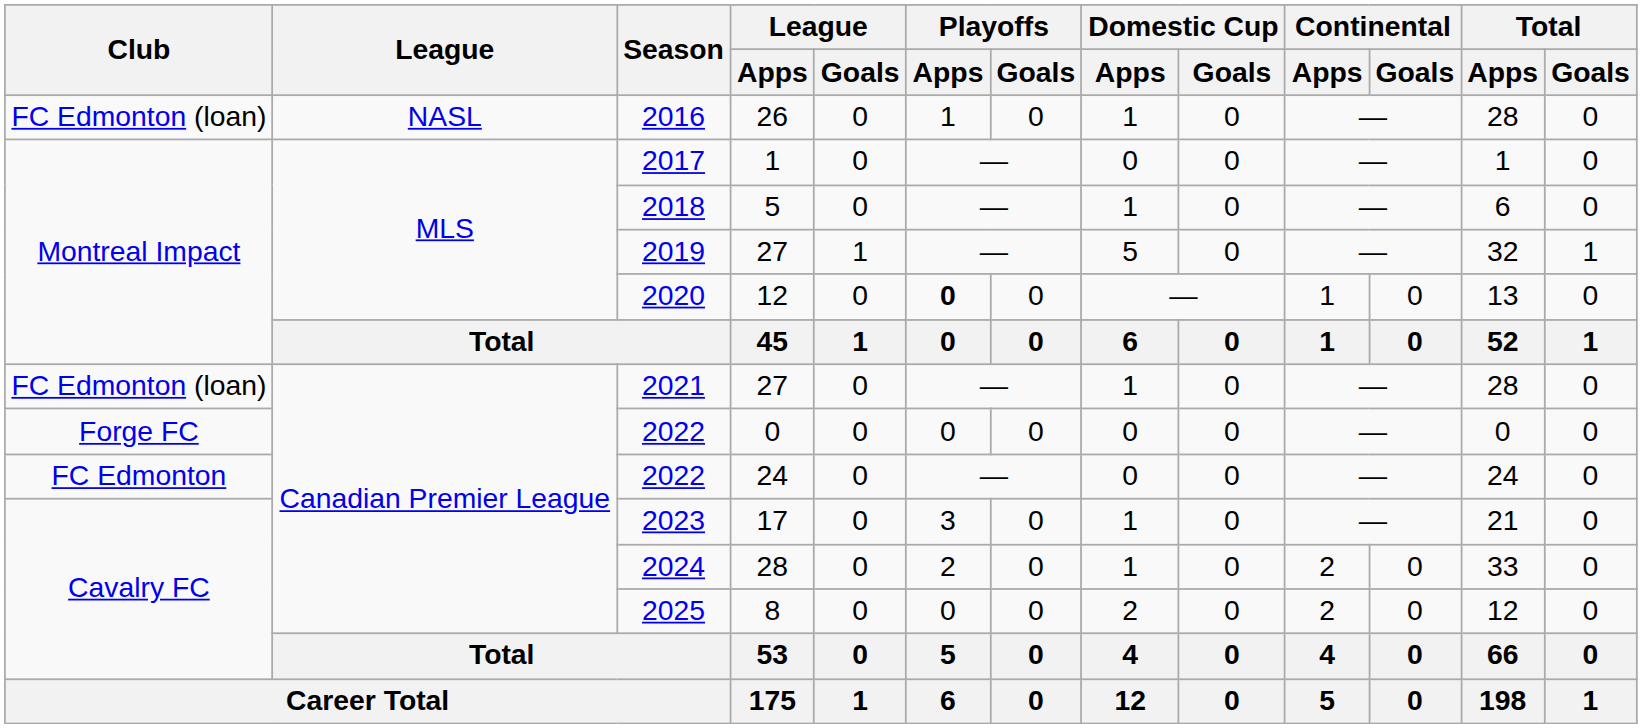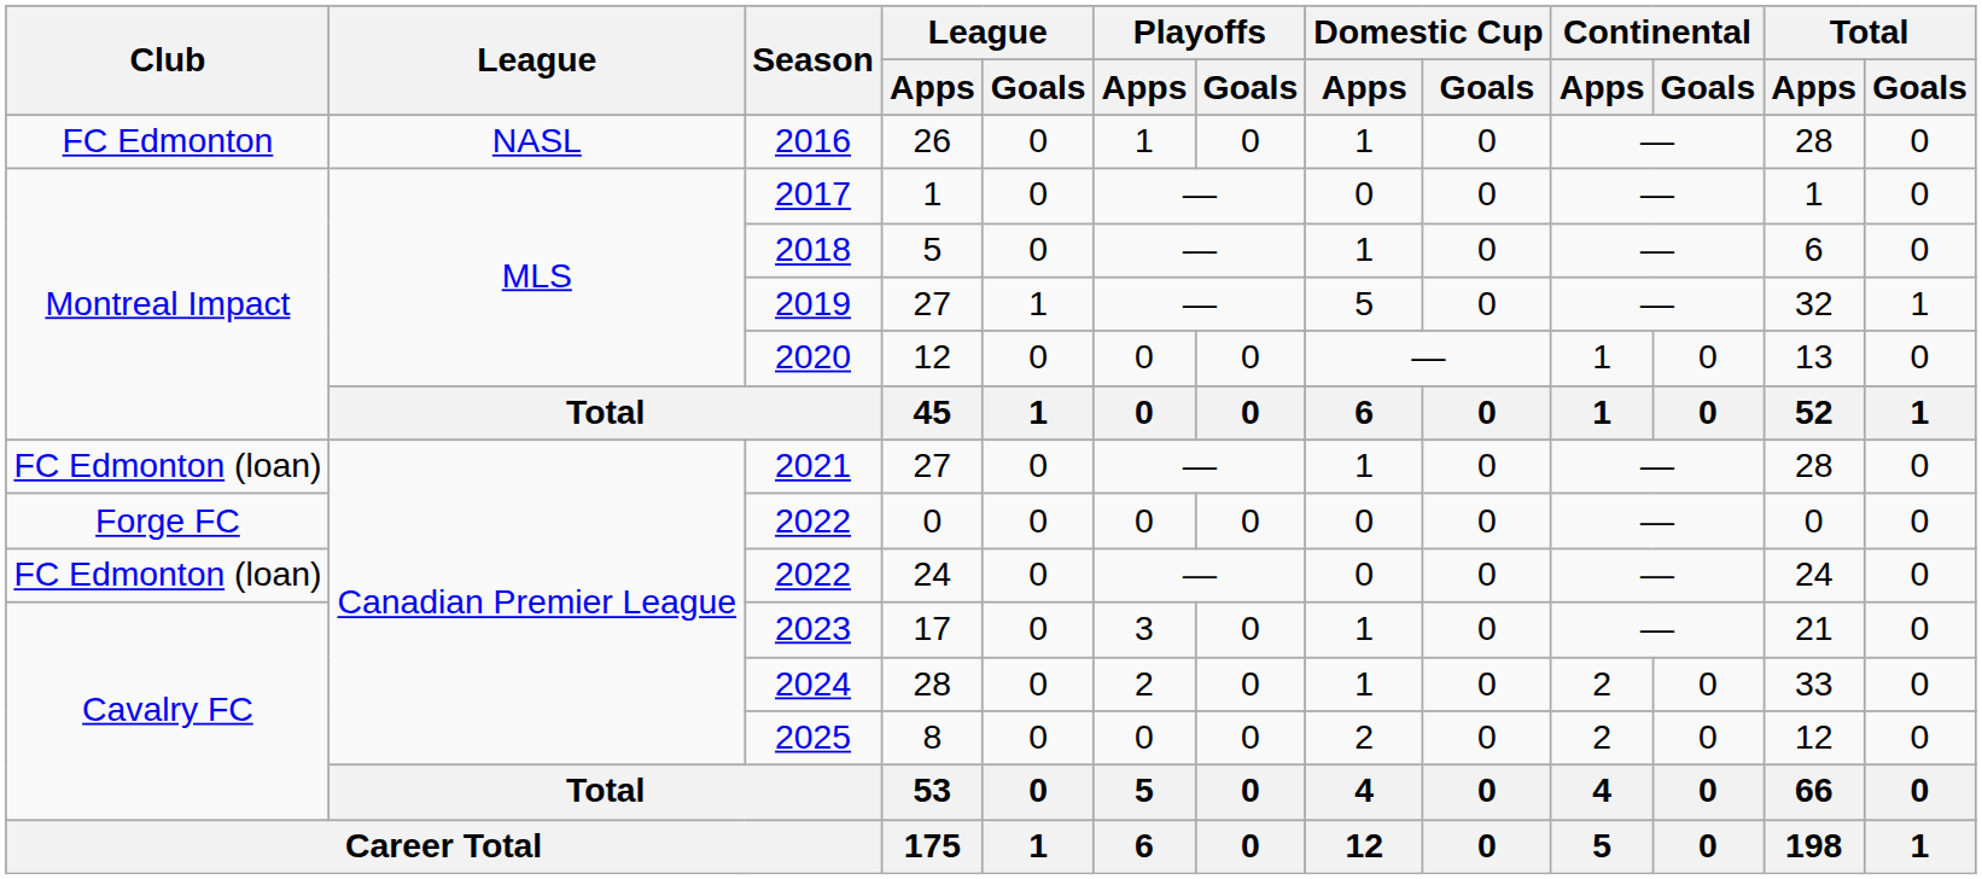 <table class="wikitable" style="text-align: center;">
 <tr>
 <th rowspan="2">Club</th>
 <th rowspan="2">League</th>
 <th rowspan="2">Season</th>
 <th colspan="2">League</th>
 <th colspan="2">Playoffs</th>
 <th colspan="2">Domestic Cup</th>
 <th colspan="2">Continental</th>
 <th colspan="2">Total</th>
 </tr>
 <tr>
 <th>Apps</th>
 <th>Goals</th>
 <th>Apps</th>
 <th>Goals</th>
 <th>Apps</th>
 <th>Goals</th>
 <th>Apps</th>
 <th>Goals</th>
 <th>Apps</th>
 <th>Goals</th>
 </tr>
 <tr>
-<td><a href='#'>FC Edmonton</a> (loan)</td>
+<td rowspan="1"><a href='#'>FC Edmonton</a></td>
 <td><a href='#'>NASL</a></td>
 <td><a href='#'>2016</a></td>
 <td>26</td>
 <td>0</td>
 <td>1</td>
 <td>0</td>
 <td>1</td>
 <td>0</td>
 <td colspan="2">—</td>
 <td>28</td>
 <td>0</td>
 </tr>
 <tr>
 <td rowspan="5"><a href='#'>Montreal Impact</a></td>
 <td rowspan="4"><a href='#'>MLS</a></td>
 <td><a href='#'>2017</a></td>
 <td>1</td>
 <td>0</td>
 <td colspan="2">—</td>
 <td>0</td>
 <td>0</td>
 <td colspan="2">—</td>
 <td>1</td>
 <td>0</td>
 </tr>
 <tr>
 <td><a href='#'>2018</a></td>
 <td>5</td>
 <td>0</td>
 <td colspan="2">—</td>
 <td>1</td>
 <td>0</td>
 <td colspan="2">—</td>
 <td>6</td>
 <td>0</td>
 </tr>
 <tr>
 <td><a href='#'>2019</a></td>
 <td>27</td>
 <td>1</td>
 <td colspan="2">—</td>
 <td>5</td>
 <td>0</td>
 <td colspan="2">—</td>
 <td>32</td>
 <td>1</td>
 </tr>
 <tr>
 <td><a href='#'>2020</a></td>
 <td>12</td>
 <td>0</td>
-<td><strong>0</strong></td>
+<td>0</td>
 <td>0</td>
 <td colspan="2">—</td>
 <td>1</td>
 <td>0</td>
 <td>13</td>
 <td>0</td>
 </tr>
 <tr>
 <th colspan="2">Total</th>
 <th>45</th>
 <th>1</th>
 <th>0</th>
 <th>0</th>
 <th>6</th>
 <th>0</th>
 <th>1</th>
 <th>0</th>
 <th>52</th>
 <th>1</th>
 </tr>
 <tr>
 <td><a href='#'>FC Edmonton</a> (loan)</td>
 <td rowspan="6"><a href='#'>Canadian Premier League</a></td>
 <td><a href='#'>2021</a></td>
 <td>27</td>
 <td>0</td>
 <td colspan="2">—</td>
 <td>1</td>
 <td>0</td>
 <td colspan="2">—</td>
 <td>28</td>
 <td>0</td>
 </tr>
 <tr>
 <td><a href='#'>Forge FC</a></td>
 <td><a href='#'>2022</a></td>
 <td>0</td>
 <td>0</td>
 <td>0</td>
 <td>0</td>
 <td>0</td>
 <td>0</td>
 <td colspan="2">—</td>
 <td>0</td>
 <td>0</td>
 </tr>
 <tr>
-<td rowspan="1"><a href='#'>FC Edmonton</a></td>
+<td><a href='#'>FC Edmonton</a> (loan)</td>
 <td><a href='#'>2022</a></td>
 <td>24</td>
 <td>0</td>
 <td colspan="2">—</td>
 <td>0</td>
 <td>0</td>
 <td colspan="2">—</td>
 <td>24</td>
 <td>0</td>
 </tr>
 <tr>
 <td rowspan="4"><a href='#'>Cavalry FC</a></td>
 <td><a href='#'>2023</a></td>
 <td>17</td>
 <td>0</td>
 <td>3</td>
 <td>0</td>
 <td>1</td>
 <td>0</td>
 <td colspan="2">—</td>
 <td>21</td>
 <td>0</td>
 </tr>
 <tr>
 <td><a href='#'>2024</a></td>
 <td>28</td>
 <td>0</td>
 <td>2</td>
 <td>0</td>
 <td>1</td>
 <td>0</td>
 <td>2</td>
 <td>0</td>
 <td>33</td>
 <td>0</td>
 </tr>
 <tr>
 <td><a href='#'>2025</a></td>
 <td>8</td>
 <td>0</td>
 <td>0</td>
 <td>0</td>
 <td>2</td>
 <td>0</td>
 <td>2</td>
 <td>0</td>
 <td>12</td>
 <td>0</td>
 </tr>
 <tr>
 <th colspan="2">Total</th>
 <th>53</th>
 <th>0</th>
 <th>5</th>
 <th>0</th>
 <th>4</th>
 <th>0</th>
 <th>4</th>
 <th>0</th>
 <th>66</th>
 <th>0</th>
 </tr>
 <tr>
 <th colspan="3">Career Total</th>
 <th>175</th>
 <th>1</th>
 <th>6</th>
 <th>0</th>
 <th>12</th>
 <th>0</th>
 <th>5</th>
 <th>0</th>
 <th>198</th>
 <th>1</th>
 </tr>
 </table>
